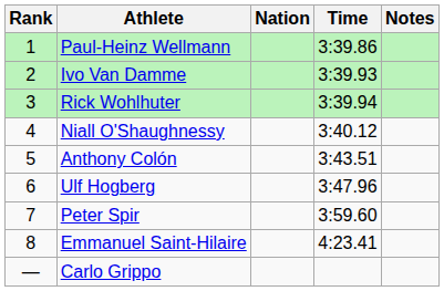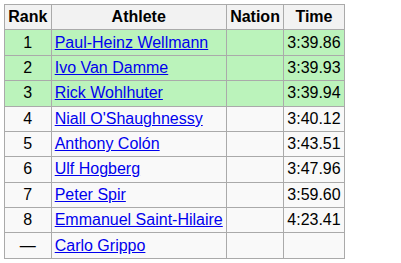 <table class="wikitable sortable" style="text-align:center">
 <tr>
 <th>Rank</th>
 <th>Athlete</th>
 <th>Nation</th>
 <th>Time</th>
-<th>Notes</th>
 </tr>
 <tr style="background:#bbf3bb;">
 <td>1</td>
 <td align=left><a href='#'>Paul-Heinz Wellmann</a></td>
 <td align=left></td>
 <td>3:39.86</td>
-<td></td>
 </tr>
 <tr style="background:#bbf3bb;">
 <td>2</td>
 <td align=left><a href='#'>Ivo Van Damme</a></td>
 <td align=left></td>
 <td>3:39.93</td>
-<td></td>
 </tr>
 <tr style="background:#bbf3bb;">
 <td>3</td>
 <td align=left><a href='#'>Rick Wohlhuter</a></td>
 <td align=left></td>
 <td>3:39.94</td>
-<td></td>
 </tr>
 <tr>
 <td>4</td>
 <td align=left><a href='#'>Niall O'Shaughnessy</a></td>
 <td align=left></td>
 <td>3:40.12</td>
-<td></td>
 </tr>
 <tr>
 <td>5</td>
 <td align=left><a href='#'>Anthony Colón</a></td>
 <td align=left></td>
 <td>3:43.51</td>
-<td></td>
 </tr>
 <tr>
 <td>6</td>
 <td align=left><a href='#'>Ulf Hogberg</a></td>
 <td align=left></td>
 <td>3:47.96</td>
-<td></td>
 </tr>
 <tr>
 <td>7</td>
 <td align=left><a href='#'>Peter Spir</a></td>
 <td align=left></td>
 <td>3:59.60</td>
-<td></td>
 </tr>
 <tr>
 <td>8</td>
 <td align=left><a href='#'>Emmanuel Saint-Hilaire</a></td>
 <td align=left></td>
 <td>4:23.41</td>
-<td></td>
 </tr>
 <tr>
 <td data-sort-value=9>—</td>
 <td align=left><a href='#'>Carlo Grippo</a></td>
 <td align=left></td>
 <td></td>
-<td></td>
 </tr>
 </table>
